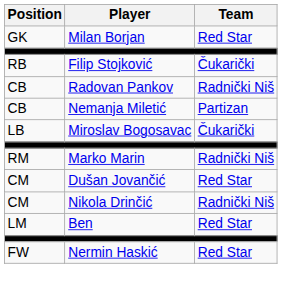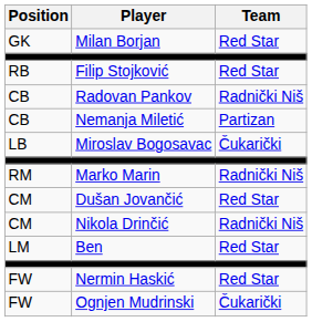 <table class="wikitable">
 <tr>
 <th>Position</th>
 <th>Player</th>
 <th>Team</th>
 </tr>
 <tr>
 <td>GK</td>
 <td> <a href='#'>Milan Borjan</a></td>
 <td><a href='#'>Red Star</a></td>
 </tr>
 <tr>
 <td colspan=3 style="background: black"></td>
 </tr>
 <tr>
 <td>RB</td>
 <td> <a href='#'>Filip Stojković</a></td>
-<td><a href='#'>Čukarički</a></td>
+<td><a href='#'>Red Star</a></td>
 </tr>
 <tr>
 <td>CB</td>
 <td> <a href='#'>Radovan Pankov</a></td>
 <td><a href='#'>Radnički Niš</a></td>
 </tr>
 <tr>
 <td>CB</td>
 <td> <a href='#'>Nemanja Miletić</a></td>
 <td><a href='#'>Partizan</a></td>
 </tr>
 <tr>
 <td>LB</td>
 <td> <a href='#'>Miroslav Bogosavac</a></td>
 <td><a href='#'>Čukarički</a></td>
 </tr>
 <tr>
 <td colspan=3 style="background: black"></td>
 </tr>
 <tr>
 <td>RM</td>
 <td> <a href='#'>Marko Marin</a></td>
 <td><a href='#'>Radnički Niš</a></td>
 </tr>
 <tr>
 <td>CM</td>
 <td> <a href='#'>Dušan Jovančić</a></td>
 <td><a href='#'>Red Star</a></td>
 </tr>
 <tr>
 <td>CM</td>
 <td> <a href='#'>Nikola Drinčić</a></td>
 <td><a href='#'>Radnički Niš</a></td>
 </tr>
 <tr>
 <td>LM</td>
 <td> <a href='#'>Ben</a></td>
 <td><a href='#'>Red Star</a></td>
 </tr>
 <tr>
 <td colspan=3 style="background: black"></td>
 </tr>
 <tr>
 <td>FW</td>
 <td> <a href='#'>Nermin Haskić</a></td>
 <td><a href='#'>Red Star</a></td>
 </tr>
+<tr>
+<td>FW</td>
+<td> <a href='#'>Ognjen Mudrinski</a></td>
+<td><a href='#'>Čukarički</a></td>
+</tr>
 </table>
